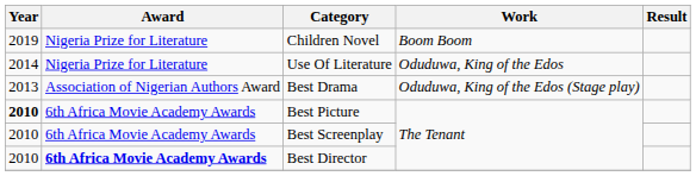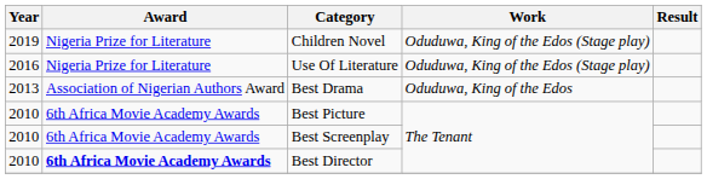 <table class="wikitable plainrowheaders sortable">
 <tr>
 <th>Year</th>
 <th>Award</th>
 <th>Category</th>
 <th>Work</th>
 <th>Result</th>
 </tr>
 <tr>
 <td>2019</td>
 <td><a href='#'>Nigeria Prize for Literature</a></td>
 <td>Children Novel</td>
-<td><em>Boom Boom</em></td>
+<td><em>Oduduwa, King of the Edos (Stage play)</em></td>
 <td></td>
 </tr>
 <tr>
-<td>2014</td>
+<td>2016</td>
 <td><a href='#'>Nigeria Prize for Literature</a></td>
 <td>Use Of Literature</td>
-<td><em>Oduduwa, King of the Edos</em></td>
+<td><em>Oduduwa, King of the Edos (Stage play)</em></td>
 <td></td>
 </tr>
 <tr>
 <td>2013</td>
 <td><a href='#'>Association of Nigerian Authors</a> Award</td>
 <td>Best Drama</td>
-<td><em>Oduduwa, King of the Edos (Stage play)</em></td>
+<td><em>Oduduwa, King of the Edos</em></td>
 <td></td>
 </tr>
 <tr>
-<td><strong>2010</strong></td>
+<td>2010</td>
 <td><a href='#'>6th Africa Movie Academy Awards</a></td>
 <td>Best Picture</td>
 <td rowspan="3"><em>The Tenant</em></td>
 <td></td>
 </tr>
 <tr>
 <td>2010</td>
 <td><a href='#'>6th Africa Movie Academy Awards</a></td>
 <td>Best Screenplay</td>
 <td></td>
 </tr>
 <tr>
 <td>2010</td>
 <td><strong><a href='#'>6th Africa Movie Academy Awards</a></strong></td>
 <td>Best Director</td>
 <td></td>
 </tr>
 <tr>
 </tr>
 </table>
